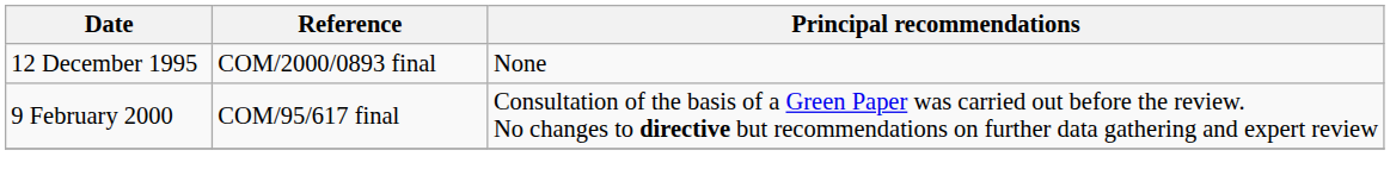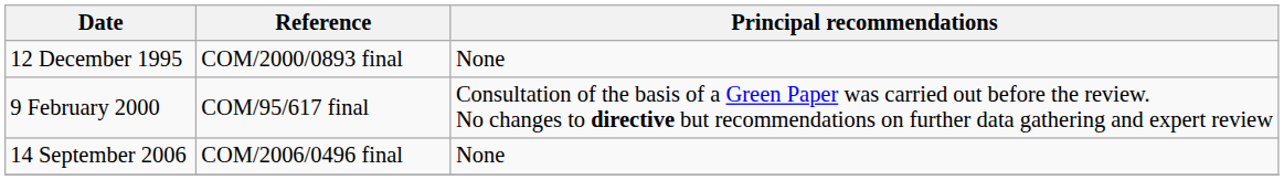 <table class="wikitable">
 <tr>
 <th width="15%">Date</th>
 <th width="20%">Reference</th>
 <th width="65%">Principal recommendations</th>
 </tr>
 <tr>
 <td>12 December 1995</td>
 <td>COM/2000/0893 final</td>
 <td>None</td>
 </tr>
 <tr>
 <td>9 February 2000</td>
 <td>COM/95/617 final</td>
 <td>Consultation of the basis of a <a href='#'>Green Paper</a> was carried out before the review.<br>No changes to <strong>directive</strong> but recommendations on further data gathering and expert review</td>
 </tr>
 <tr>
+<td>14 September 2006</td>
+<td>COM/2006/0496 final</td>
+<td>None</td>
+</tr>
+<tr>
 </tr>
 </table>
